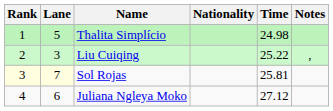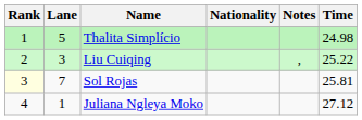 <table class="wikitable sortable" style="text-align:center">
 <tr>
 <th>Rank</th>
 <th>Lane</th>
 <th>Name</th>
 <th>Nationality</th>
+<th>Notes</th>
 <th>Time</th>
-<th>Notes</th>
 </tr>
 <tr bgcolor=bbf3bb>
 <td>1</td>
 <td>5</td>
 <td align="left"><a href='#'>Thalita Simplício</a></td>
 <td align="left"></td>
+<td></td>
 <td>24.98</td>
-<td></td>
 </tr>
 <tr bgcolor=ccf9cc>
 <td>2</td>
 <td>3</td>
 <td align="left"><a href='#'>Liu Cuiqing</a></td>
 <td align="left"></td>
+<td>, </td>
 <td>25.22</td>
-<td>, </td>
 </tr>
 <tr>
 <td style="background: lightyellow;">3</td>
-<td style="background: lightyellow;">7</td>
+<td>7</td>
 <td align="left"><a href='#'>Sol Rojas</a></td>
 <td align="left"></td>
+<td></td>
 <td>25.81</td>
-<td></td>
 </tr>
 <tr>
 <td>4</td>
-<td>6</td>
+<td>1</td>
 <td align="left"><a href='#'>Juliana Ngleya Moko</a></td>
 <td align="left"></td>
+<td></td>
 <td>27.12</td>
-<td></td>
 </tr>
 </table>
